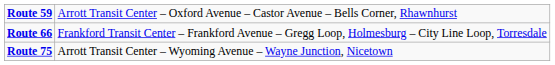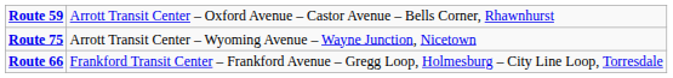 <table class="wikitable">
 <tr>
 <td><strong><a href='#'>Route 59</a></strong></td>
 <td><a href='#'>Arrott Transit Center</a> – Oxford Avenue – Castor Avenue – Bells Corner, <a href='#'>Rhawnhurst</a></td>
 </tr>
 <tr>
+<td><strong><a href='#'>Route 75</a></strong></td>
+<td>Arrott Transit Center – Wyoming Avenue – <a href='#'>Wayne Junction</a>, <a href='#'>Nicetown</a></td>
+</tr>
+<tr>
 <td><strong><a href='#'>Route 66</a></strong></td>
 <td><a href='#'>Frankford Transit Center</a> – Frankford Avenue – Gregg Loop, <a href='#'>Holmesburg</a> – City Line Loop, <a href='#'>Torresdale</a></td>
 </tr>
-<tr>
-<td><strong><a href='#'>Route 75</a></strong></td>
-<td>Arrott Transit Center – Wyoming Avenue – <a href='#'>Wayne Junction</a>, <a href='#'>Nicetown</a></td>
-</tr>
 </table>
